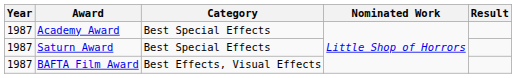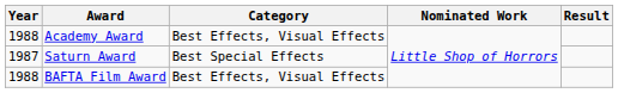 <table class="wikitable">
 <tr>
 <th>Year</th>
 <th>Award</th>
 <th>Category</th>
 <th>Nominated Work</th>
 <th>Result</th>
 </tr>
 <tr>
-<td>1987</td>
+<td>1988</td>
 <td><a href='#'>Academy Award</a></td>
-<td>Best Special Effects</td>
+<td>Best Effects, Visual Effects</td>
 <td rowspan="3"><a href='#'><em>Little Shop of Horrors</em></a></td>
 <td></td>
 </tr>
 <tr>
 <td>1987</td>
 <td><a href='#'>Saturn Award</a></td>
 <td>Best Special Effects</td>
 <td></td>
 </tr>
 <tr>
-<td>1987</td>
+<td>1988</td>
 <td><a href='#'>BAFTA Film Award</a></td>
 <td>Best Effects, Visual Effects</td>
 <td></td>
 </tr>
 </table>
